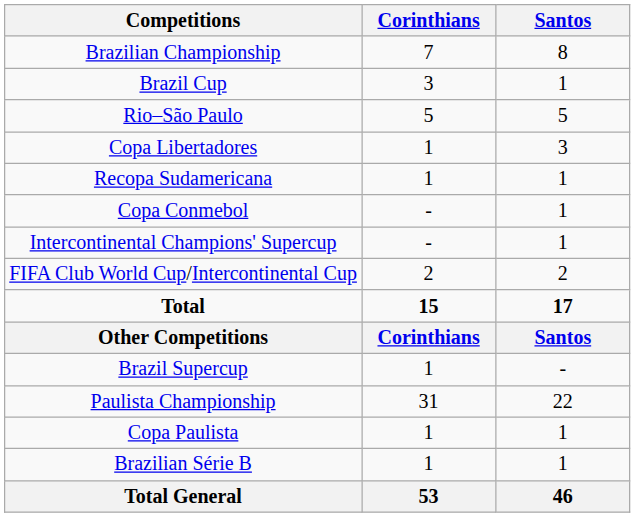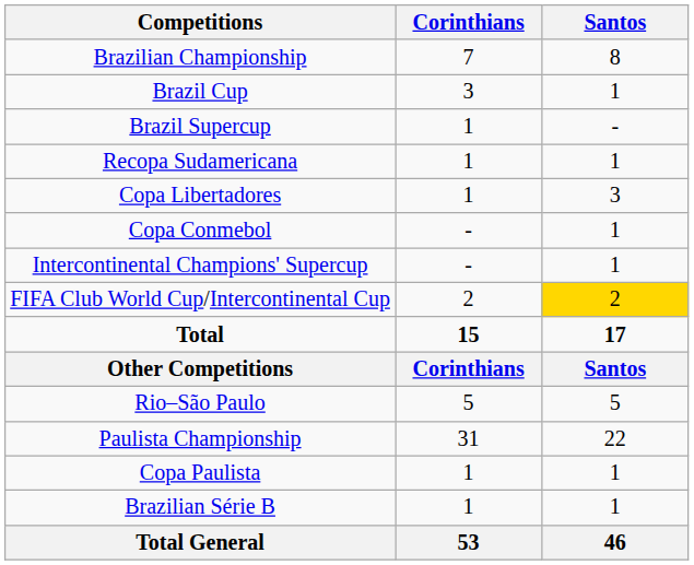 <table class="wikitable" style="text-align:center">
 <tr>
 <th>Competitions</th>
 <th width=100><a href='#'>Corinthians</a></th>
 <th width=100><a href='#'>Santos</a></th>
 </tr>
 <tr>
 <td><a href='#'>Brazilian Championship</a></td>
 <td>7</td>
 <td>8</td>
 </tr>
 <tr>
 <td><a href='#'>Brazil Cup</a></td>
 <td>3</td>
 <td>1</td>
 </tr>
 <tr>
-<td><a href='#'>Rio–São Paulo</a></td>
-<td>5</td>
-<td>5</td>
+<td><a href='#'>Brazil Supercup</a></td>
+<td>1</td>
+<td>-</td>
+</tr>
+<tr>
+<td><a href='#'>Recopa Sudamericana</a></td>
+<td>1</td>
+<td>1</td>
 </tr>
 <tr>
 <td><a href='#'>Copa Libertadores</a></td>
 <td>1</td>
 <td>3</td>
-</tr>
-<tr>
-<td><a href='#'>Recopa Sudamericana</a></td>
-<td>1</td>
-<td>1</td>
 </tr>
 <tr>
 <td><a href='#'>Copa Conmebol</a></td>
 <td>-</td>
 <td>1</td>
 </tr>
 <tr>
 <td><a href='#'>Intercontinental Champions' Supercup</a></td>
 <td>-</td>
 <td>1</td>
 </tr>
 <tr>
 <td><a href='#'>FIFA Club World Cup</a>/<a href='#'>Intercontinental Cup</a></td>
 <td>2</td>
-<td>2</td>
+<td style="background: gold;">2</td>
 </tr>
 <tr>
 <td><strong>Total</strong></td>
 <td><strong>15</strong></td>
 <td><strong>17</strong></td>
 </tr>
 <tr>
 <th>Other Competitions</th>
 <th><a href='#'>Corinthians</a></th>
 <th><a href='#'>Santos</a></th>
 </tr>
 <tr>
-<td><a href='#'>Brazil Supercup</a></td>
-<td>1</td>
-<td>-</td>
+<td><a href='#'>Rio–São Paulo</a></td>
+<td>5</td>
+<td>5</td>
 </tr>
 <tr>
 <td><a href='#'>Paulista Championship</a></td>
 <td>31</td>
 <td>22</td>
 </tr>
 <tr>
 <td><a href='#'>Copa Paulista</a></td>
 <td>1</td>
 <td>1</td>
 </tr>
 <tr>
 <td><a href='#'>Brazilian Série B</a></td>
 <td>1</td>
 <td>1</td>
 </tr>
 <tr>
 <th>Total General</th>
 <th>53</th>
 <th>46</th>
 </tr>
 </table>
